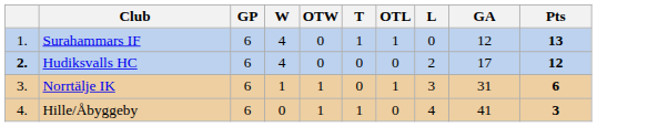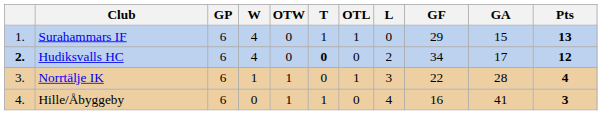 <table class="wikitable">
 <tr>
 <th width="30"></th>
 <th width="200">Club</th>
 <th width="30">GP</th>
 <th width="30">W</th>
 <th width="30">OTW</th>
 <th width="30">T</th>
 <th width="30">OTL</th>
 <th width="30">L</th>
+<th width="70">GF</th>
 <th width="70">GA</th>
 <th width="70">Pts</th>
 </tr>
 <tr bgcolor="#BCD2EE" align="center">
 <td>1.</td>
 <td align="left"><a href='#'>Surahammars IF</a></td>
 <td>6</td>
 <td>4</td>
 <td>0</td>
 <td>1</td>
 <td>1</td>
 <td>0</td>
-<td>12</td>
+<td>29</td>
+<td>15</td>
 <td><strong>13</strong></td>
 </tr>
 <tr bgcolor="#BCD2EE" align="center">
 <td><strong>2.</strong></td>
 <td align="left"><a href='#'>Hudiksvalls HC</a></td>
 <td>6</td>
 <td>4</td>
 <td>0</td>
-<td>0</td>
+<td><strong>0</strong></td>
 <td>0</td>
 <td>2</td>
+<td>34</td>
 <td>17</td>
 <td><strong>12</strong></td>
 </tr>
 <tr bgcolor="#EECFA1" align="center">
 <td>3.</td>
 <td align="left"><a href='#'>Norrtälje IK</a></td>
 <td>6</td>
 <td>1</td>
 <td>1</td>
 <td>0</td>
 <td>1</td>
 <td>3</td>
-<td>31</td>
-<td><strong>6</strong></td>
+<td>22</td>
+<td>28</td>
+<td><strong>4</strong></td>
 </tr>
 <tr bgcolor="#EECFA1" align="center">
 <td>4.</td>
 <td align="left">Hille/Åbyggeby</td>
 <td>6</td>
 <td>0</td>
 <td>1</td>
 <td>1</td>
 <td>0</td>
 <td>4</td>
+<td>16</td>
 <td>41</td>
 <td><strong>3</strong></td>
 </tr>
 </table>
